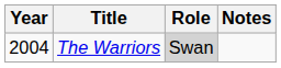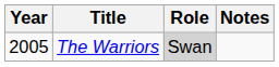 <table class="wikitable sortable">
 <tr>
 <th>Year</th>
 <th>Title</th>
 <th>Role</th>
 <th class="unsortable">Notes</th>
 </tr>
 <tr>
-<td>2004</td>
+<td>2005</td>
 <td><em><a href='#'>The Warriors</a></em></td>
 <td style="background: lightgrey;">Swan</td>
 <td></td>
 </tr>
 </table>
